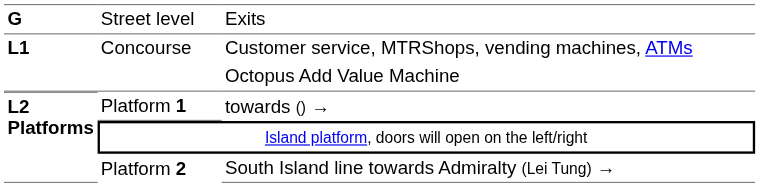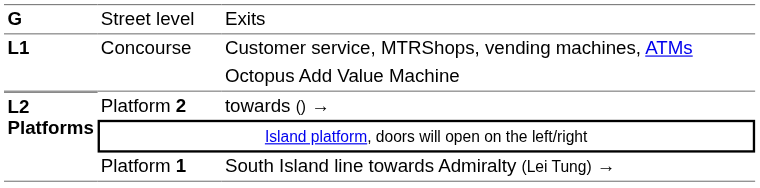 <table border=0 cellspacing=0 cellpadding=3>
 <tr>
 <td style="width:50px;border-bottom:solid 1px gray;border-top:solid 1px gray;vertical-align:top;"><strong>G</strong></td>
 <td style="width:100px;border-top:solid 1px gray;border-bottom:solid 1px gray;vertical-align:top;">Street level</td>
 <td style="width:450px;border-top:solid 1px gray;border-bottom:solid 1px gray;">Exits</td>
 </tr>
 <tr>
 <td style="border-bottom:solid 1px gray;vertical-align:top;" rowspan=2><strong>L1</strong></td>
 <td style="border-bottom:solid 1px gray;vertical-align:top;" rowspan=2>Concourse</td>
 <td>Customer service, MTRShops, vending machines, <a href='#'>ATMs</a></td>
 </tr>
 <tr>
 <td style="border-bottom:solid 1px gray;">Octopus Add Value Machine</td>
 </tr>
 <tr>
 <td style="width:50px;border-bottom:solid 1px gray;border-top:solid 1px gray;vertical-align:top;"rowspan=5><strong>L2<br>Platforms</strong></td>
-<td style="border-bottom:solid 1px gray;">Platform <span><strong>1</strong></span></td>
+<td>Platform <span><strong>2</strong></span></td>
 <td> towards  <small>()</small> →</td>
 </tr>
 <tr>
 <td style="border-top:solid 2px black;border-right:solid 2px black;border-left:solid 2px black;border-bottom:solid 2px black;text-align:center;" colspan=2><small><a href='#'>Island platform</a>, doors will open on the left/right</small></td>
 </tr>
 <tr>
-<td>Platform <span><strong>2</strong></span></td>
+<td style="border-bottom:solid 1px gray;">Platform <span><strong>1</strong></span></td>
 <td style="border-bottom:solid 1px gray;"> South Island line towards Admiralty <small>(Lei Tung)</small> →</td>
 </tr>
 </table>
